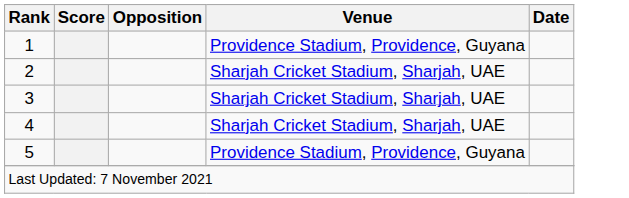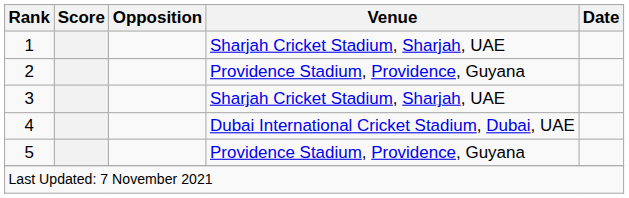 <table class="wikitable plainrowheaders sortable">
 <tr>
 <th scope=col>Rank</th>
 <th scope=col>Score</th>
 <th scope=col>Opposition</th>
 <th scope=col>Venue</th>
 <th scope=col>Date</th>
 </tr>
 <tr>
 <td align=center>1</td>
 <th scope=row style=text-align:center;></th>
 <td></td>
-<td><a href='#'>Providence Stadium</a>, <a href='#'>Providence</a>, Guyana</td>
+<td><a href='#'>Sharjah Cricket Stadium</a>, <a href='#'>Sharjah</a>, UAE</td>
 <td></td>
 </tr>
 <tr>
 <td align=center>2</td>
 <th scope=row style=text-align:center;></th>
 <td></td>
-<td><a href='#'>Sharjah Cricket Stadium</a>, <a href='#'>Sharjah</a>, UAE</td>
+<td><a href='#'>Providence Stadium</a>, <a href='#'>Providence</a>, Guyana</td>
 <td></td>
 </tr>
 <tr>
 <td align=center>3</td>
 <th scope=row style=text-align:center;></th>
 <td></td>
 <td><a href='#'>Sharjah Cricket Stadium</a>, <a href='#'>Sharjah</a>, UAE</td>
 <td> </td>
 </tr>
 <tr>
 <td align=center>4</td>
 <th scope=row style=text-align:center;></th>
 <td></td>
-<td><a href='#'>Sharjah Cricket Stadium</a>, <a href='#'>Sharjah</a>, UAE</td>
+<td><a href='#'>Dubai International Cricket Stadium</a>, <a href='#'>Dubai</a>, UAE</td>
 <td></td>
 </tr>
 <tr>
 <td align=center>5</td>
 <th scope=row style=text-align:center;></th>
 <td></td>
 <td><a href='#'>Providence Stadium</a>, <a href='#'>Providence</a>, Guyana</td>
 <td></td>
 </tr>
 <tr>
 </tr>
 <tr class=sortbottom>
 <td colspan=5><small>Last Updated: 7 November 2021</small></td>
 </tr>
 </table>
